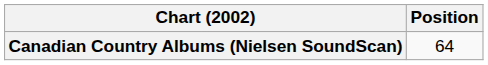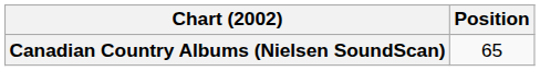 <table class="wikitable sortable plainrowheaders" style="text-align:center">
 <tr>
 <th scope="col">Chart (2002)</th>
 <th scope="col">Position</th>
 </tr>
 <tr>
 <th scope="row">Canadian Country Albums (Nielsen SoundScan)</th>
-<td>64</td>
+<td>65</td>
 </tr>
 </table>
